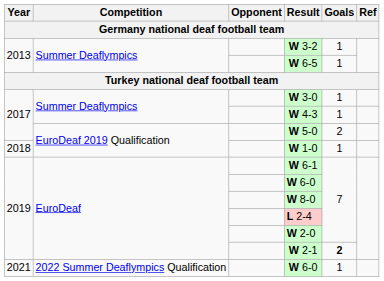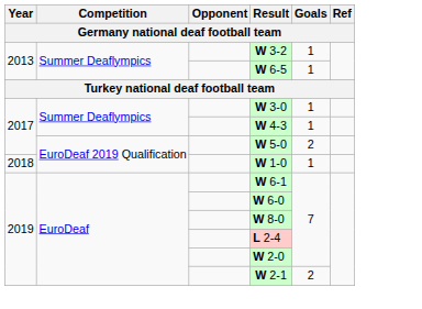 <table class=wikitable>
 <tr>
 <th>Year</th>
 <th>Competition</th>
 <th>Opponent</th>
 <th>Result</th>
 <th>Goals</th>
 <th>Ref</th>
 </tr>
 <tr>
 <th colspan=6> Germany national deaf football team</th>
 </tr>
 <tr align=center>
 <td rowspan=2>2013</td>
 <td rowspan=2 align=left><a href='#'>Summer Deaflympics</a></td>
 <td align=left></td>
 <td bgcolor=#cfc><strong>W</strong> 3-2</td>
 <td>1</td>
 <td rowspan=2></td>
 </tr>
 <tr align=center>
 <td align=left></td>
 <td bgcolor=#cfc><strong>W</strong> 6-5</td>
 <td>1</td>
 </tr>
 <tr>
 <th colspan=6> Turkey national deaf football team</th>
 </tr>
 <tr align=center>
 <td rowspan=3>2017</td>
 <td rowspan=2 align=left><a href='#'>Summer Deaflympics</a></td>
 <td align=left></td>
 <td bgcolor=#cfc><strong>W</strong> 3-0</td>
 <td>1</td>
 <td></td>
 </tr>
 <tr align=center>
 <td align=left></td>
 <td bgcolor=#cfc><strong>W</strong> 4-3</td>
 <td>1</td>
 <td></td>
 </tr>
 <tr align=center>
 <td rowspan=2 align=left><a href='#'>EuroDeaf 2019</a> Qualification</td>
 <td align=left></td>
 <td bgcolor=#cfc><strong>W</strong> 5-0</td>
 <td>2</td>
 <td></td>
 </tr>
 <tr align=center>
 <td>2018</td>
 <td align=left></td>
 <td bgcolor=#cfc><strong>W</strong> 1-0</td>
 <td>1</td>
 <td></td>
 </tr>
 <tr align=center>
 <td rowspan=6>2019</td>
 <td rowspan=6 align=left><a href='#'>EuroDeaf</a></td>
 <td align=left></td>
 <td bgcolor=#cfc><strong>W</strong> 6-1</td>
 <td rowspan=5>7</td>
 <td rowspan=6></td>
 </tr>
 <tr>
 <td align=left></td>
 <td bgcolor=#cfc><strong>W</strong> 6-0</td>
 </tr>
 <tr>
 <td align=left></td>
 <td bgcolor=#cfc><strong>W</strong> 8-0</td>
 </tr>
 <tr>
 <td align=left></td>
 <td bgcolor=#fcc><strong>L</strong> 2-4</td>
 </tr>
 <tr>
 <td align=left></td>
 <td bgcolor=#cfc><strong>W</strong> 2-0</td>
 </tr>
 <tr align=center>
 <td align=left></td>
 <td bgcolor=#cfc><strong>W</strong> 2-1</td>
-<td><strong>2</strong></td>
-</tr>
-<tr align=center>
-<td>2021</td>
-<td align=left><a href='#'>2022 Summer Deaflympics</a> Qualification</td>
-<td align=left></td>
-<td bgcolor=#cfc><strong>W</strong> 6-0</td>
-<td>1</td>
-<td></td>
+<td>2</td>
 </tr>
 </table>
